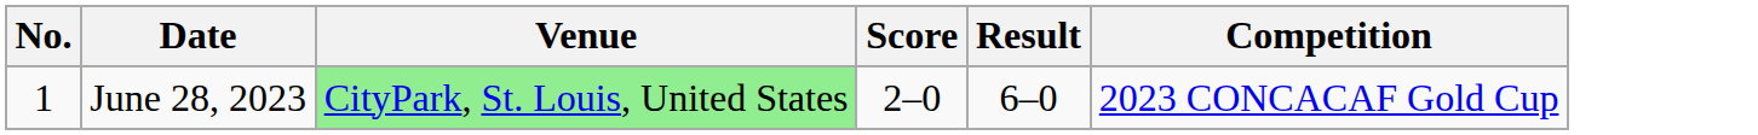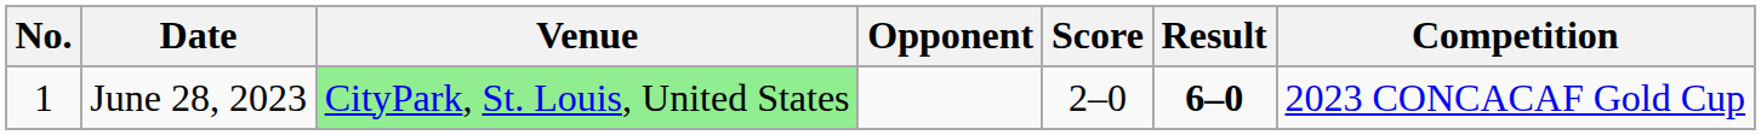 <table class="wikitable sortable">
 <tr>
 <th scope="col">No.</th>
 <th scope="col">Date</th>
 <th scope="col">Venue</th>
+<th scope="col">Opponent</th>
 <th scope="col">Score</th>
 <th scope="col">Result</th>
 <th scope="col">Competition</th>
 </tr>
 <tr>
 <td style="text-align:center">1</td>
 <td>June 28, 2023</td>
 <td style="background: lightgreen;"><a href='#'>CityPark</a>, <a href='#'>St. Louis</a>, United States</td>
+<td></td>
 <td style="text-align:center">2–0</td>
-<td style="text-align:center">6–0</td>
+<td style="text-align:center"><strong>6–0</strong></td>
 <td><a href='#'>2023 CONCACAF Gold Cup</a></td>
 </tr>
 </table>
